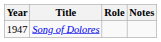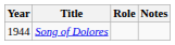 <table class="wikitable sortable">
 <tr>
 <th>Year</th>
 <th>Title</th>
 <th>Role</th>
 <th class="unsortable">Notes</th>
 </tr>
 <tr>
-<td>1947</td>
+<td>1944</td>
 <td><em><a href='#'>Song of Dolores</a></em></td>
 <td></td>
 <td></td>
 </tr>
 </table>
